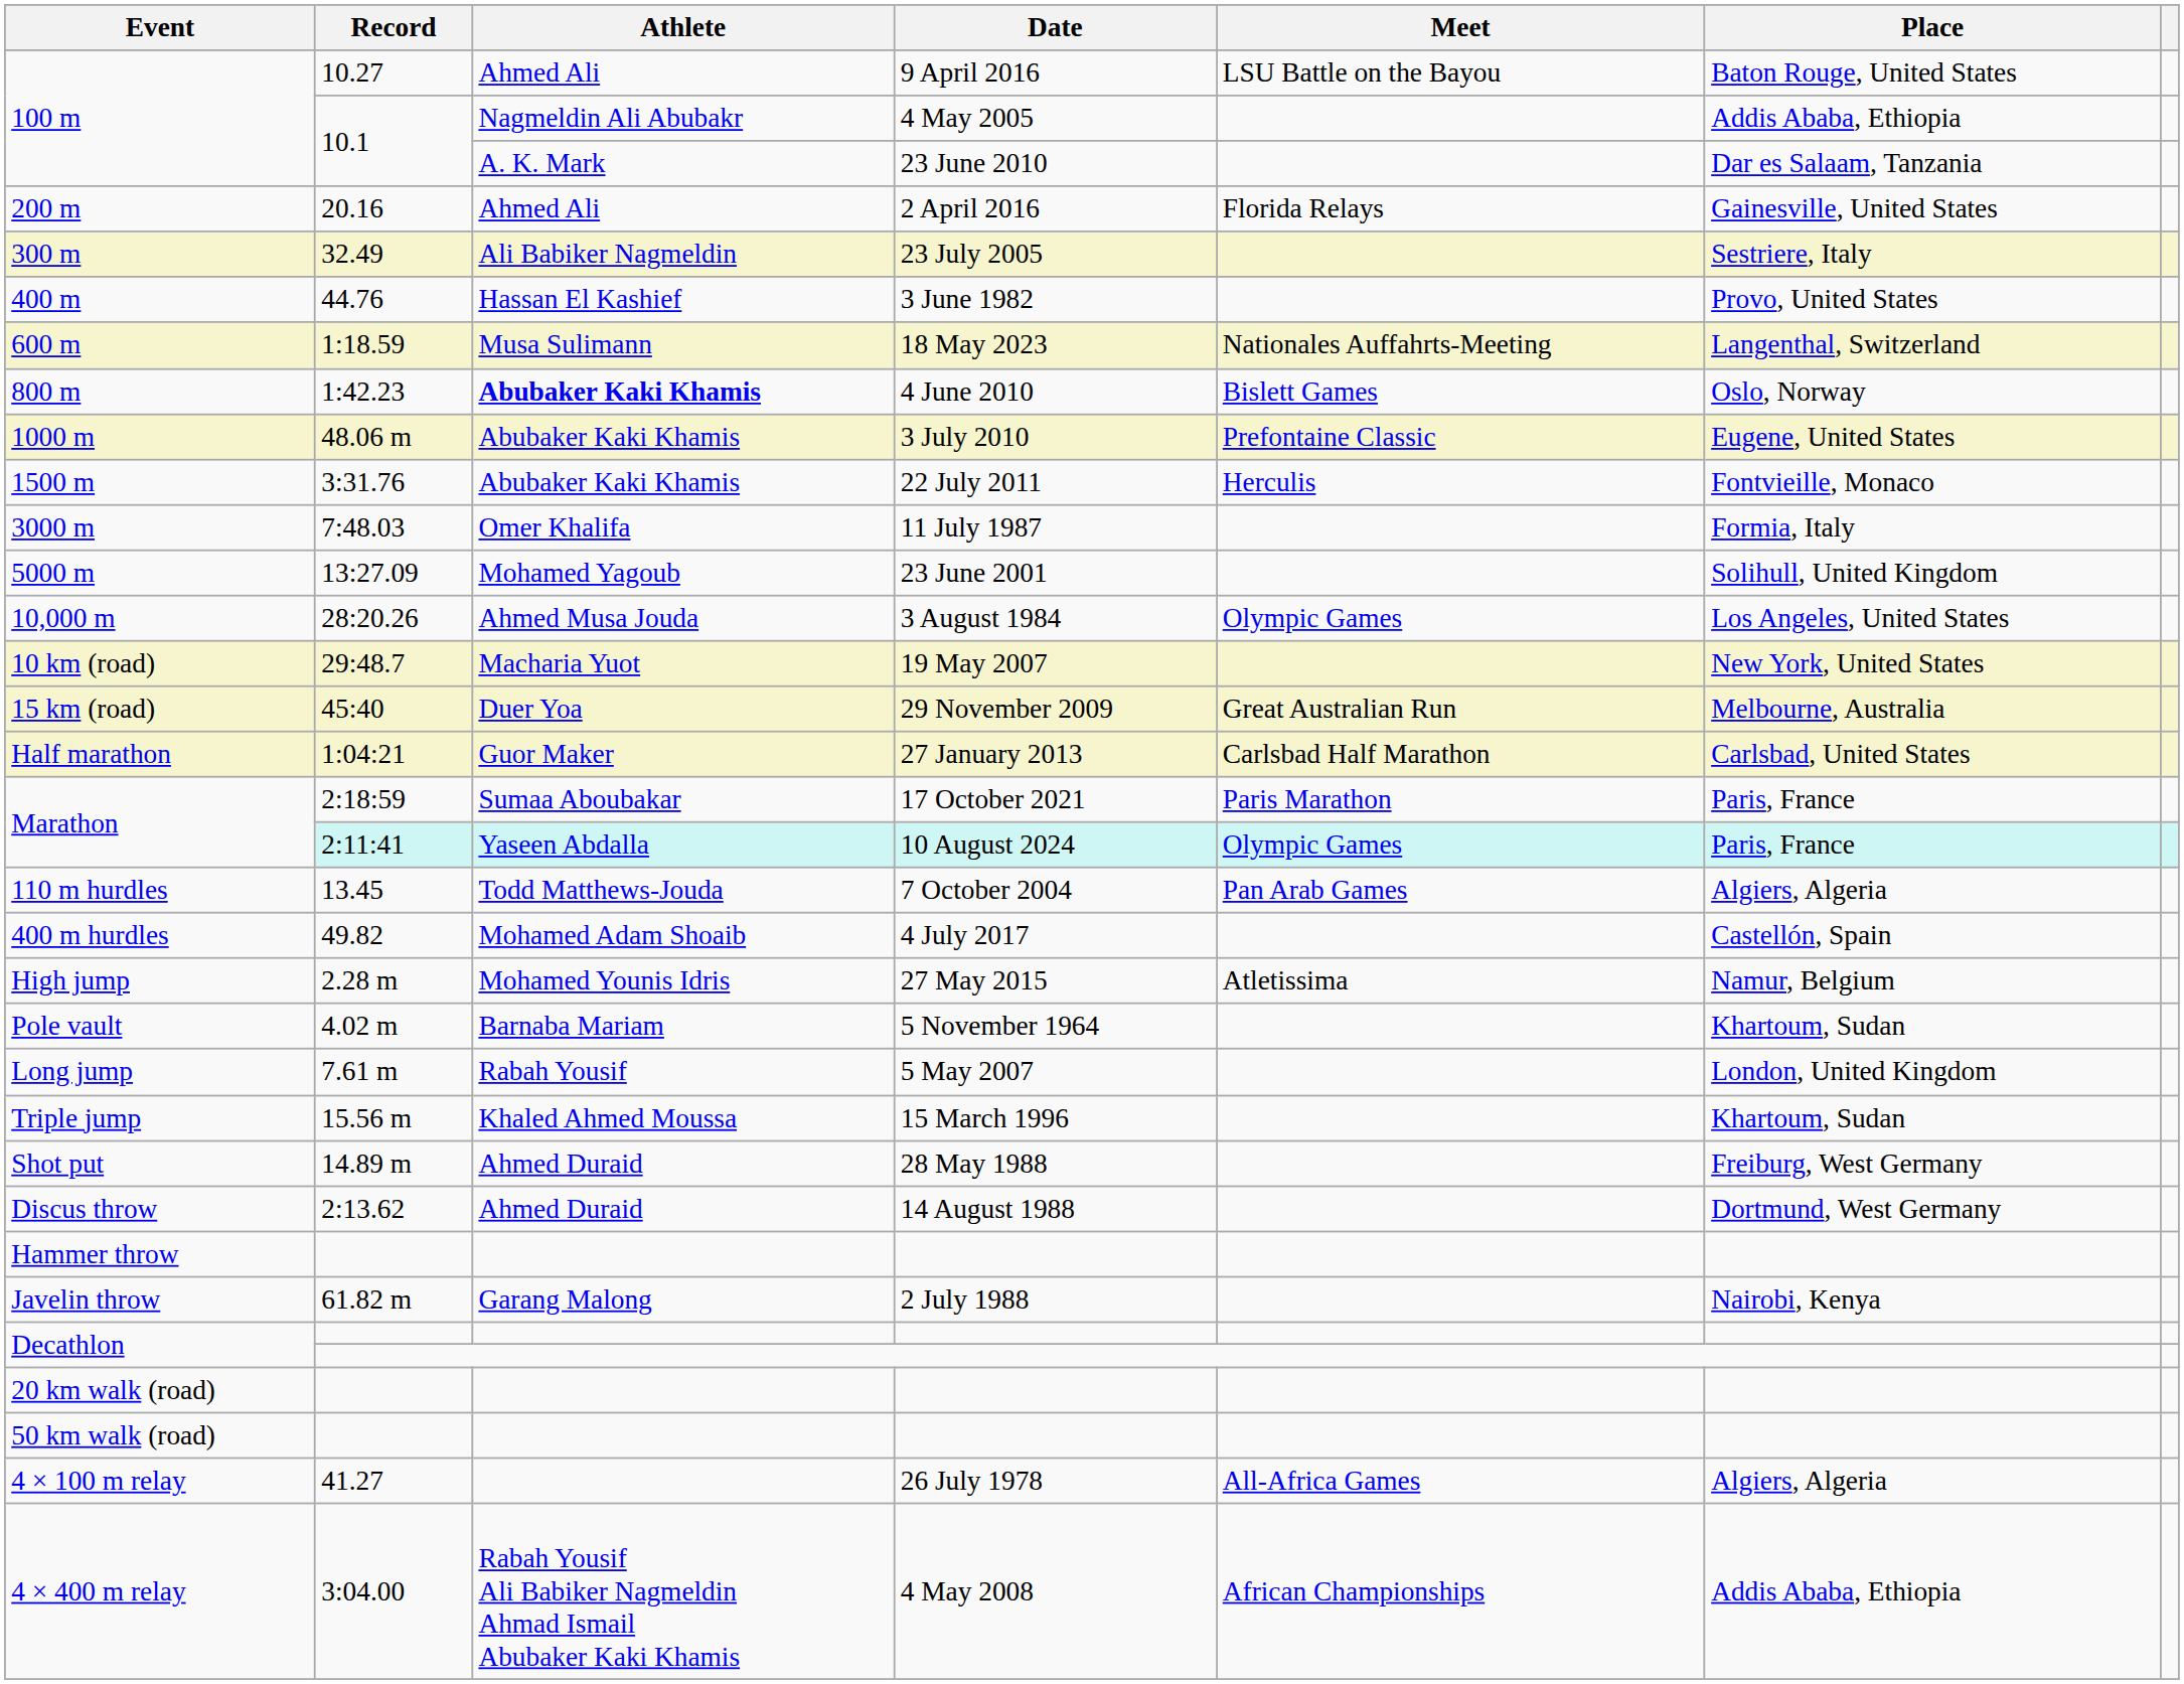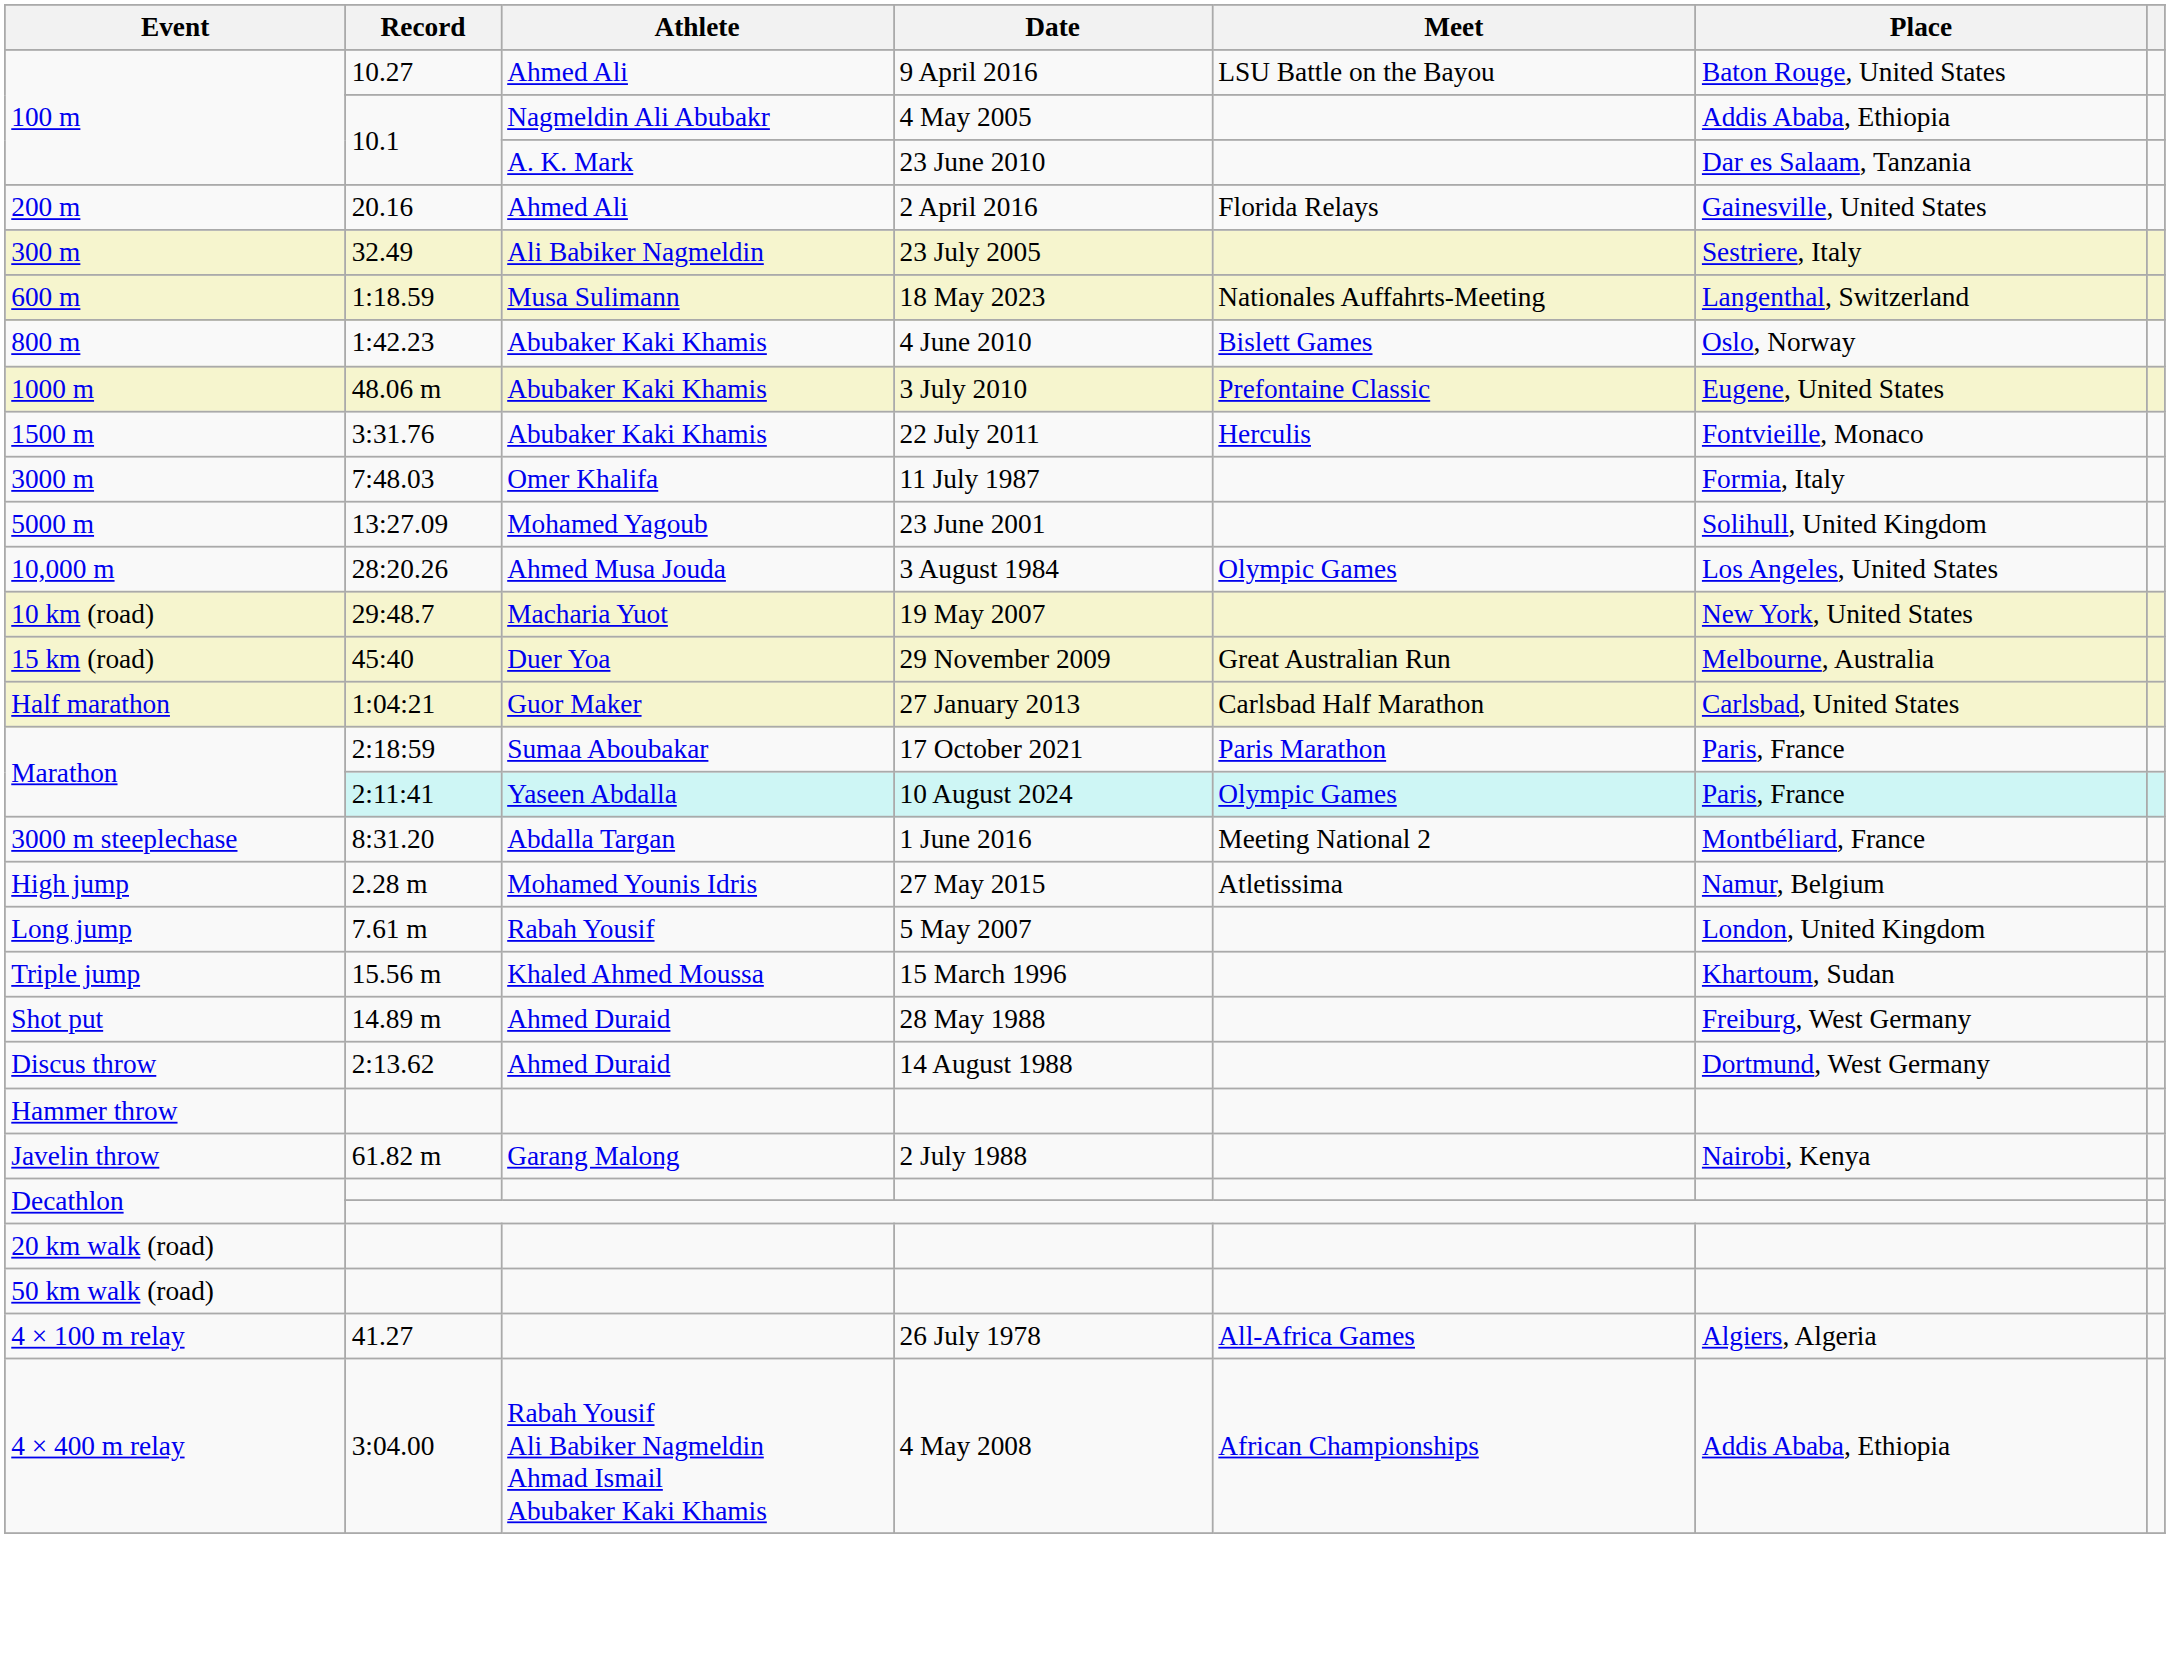 <table class="wikitable" style="font-size:95%; width: 95%;">
 <tr>
 <th>Event</th>
 <th>Record</th>
 <th>Athlete</th>
 <th>Date</th>
 <th>Meet</th>
 <th>Place</th>
 <th></th>
 </tr>
 <tr>
 <td rowspan=3><a href='#'>100 m</a></td>
 <td>10.27 </td>
 <td><a href='#'>Ahmed Ali</a></td>
 <td>9 April 2016</td>
 <td>LSU Battle on the Bayou</td>
 <td><a href='#'>Baton Rouge</a>, United States</td>
 <td></td>
 </tr>
 <tr>
 <td rowspan=2>10.1 </td>
 <td><a href='#'>Nagmeldin Ali Abubakr</a></td>
 <td>4 May 2005</td>
 <td></td>
 <td><a href='#'>Addis Ababa</a>, Ethiopia</td>
 <td></td>
 </tr>
 <tr>
 <td><a href='#'>A. K. Mark</a></td>
 <td>23 June 2010</td>
 <td></td>
 <td><a href='#'>Dar es Salaam</a>, Tanzania</td>
 <td></td>
 </tr>
 <tr>
 <td><a href='#'>200 m</a></td>
 <td>20.16 </td>
 <td><a href='#'>Ahmed Ali</a></td>
 <td>2 April 2016</td>
 <td>Florida Relays</td>
 <td><a href='#'>Gainesville</a>, United States</td>
 <td></td>
 </tr>
 <tr style="background:#f6F5CE;">
 <td><a href='#'>300 m</a></td>
 <td>32.49 </td>
 <td><a href='#'>Ali Babiker Nagmeldin</a></td>
 <td>23 July 2005</td>
 <td></td>
 <td><a href='#'>Sestriere</a>, Italy</td>
 <td></td>
 </tr>
-<tr>
-<td><a href='#'>400 m</a></td>
-<td>44.76</td>
-<td><a href='#'>Hassan El Kashief</a></td>
-<td>3 June 1982</td>
-<td></td>
-<td><a href='#'>Provo</a>, United States</td>
-<td></td>
-</tr>
 <tr style="background:#f6F5CE;">
 <td><a href='#'>600 m</a></td>
 <td>1:18.59</td>
 <td><a href='#'>Musa Sulimann</a></td>
 <td>18 May 2023</td>
 <td>Nationales Auffahrts-Meeting</td>
 <td><a href='#'>Langenthal</a>, Switzerland</td>
 <td></td>
 </tr>
 <tr>
 <td><a href='#'>800 m</a></td>
 <td>1:42.23</td>
-<td><strong><a href='#'>Abubaker Kaki Khamis</a></strong></td>
+<td><a href='#'>Abubaker Kaki Khamis</a></td>
 <td>4 June 2010</td>
 <td><a href='#'>Bislett Games</a></td>
 <td><a href='#'>Oslo</a>, Norway</td>
 <td></td>
 </tr>
 <tr style="background:#f6F5CE;">
 <td><a href='#'>1000 m</a></td>
 <td>48.06 m</td>
 <td><a href='#'>Abubaker Kaki Khamis</a></td>
 <td>3 July 2010</td>
 <td><a href='#'>Prefontaine Classic</a></td>
 <td><a href='#'>Eugene</a>, United States</td>
 <td></td>
 </tr>
 <tr>
 <td><a href='#'>1500 m</a></td>
 <td>3:31.76</td>
 <td><a href='#'>Abubaker Kaki Khamis</a></td>
 <td>22 July 2011</td>
 <td><a href='#'>Herculis</a></td>
 <td><a href='#'>Fontvieille</a>, Monaco</td>
 <td></td>
 </tr>
 <tr>
 <td><a href='#'>3000 m</a></td>
 <td>7:48.03</td>
 <td><a href='#'>Omer Khalifa</a></td>
 <td>11 July 1987</td>
 <td></td>
 <td><a href='#'>Formia</a>, Italy</td>
 <td></td>
 </tr>
 <tr>
 <td><a href='#'>5000 m</a></td>
 <td>13:27.09</td>
 <td><a href='#'>Mohamed Yagoub</a></td>
 <td>23 June 2001</td>
 <td></td>
 <td><a href='#'>Solihull</a>, United Kingdom</td>
 <td></td>
 </tr>
 <tr>
 <td><a href='#'>10,000 m</a></td>
 <td>28:20.26</td>
 <td><a href='#'>Ahmed Musa Jouda</a></td>
 <td>3 August 1984</td>
 <td><a href='#'>Olympic Games</a></td>
 <td><a href='#'>Los Angeles</a>, United States</td>
 <td></td>
 </tr>
 <tr style="background:#f6F5CE;">
 <td><a href='#'>10 km</a> (road)</td>
 <td>29:48.7</td>
 <td><a href='#'>Macharia Yuot</a></td>
 <td>19 May 2007</td>
 <td></td>
 <td><a href='#'>New York</a>, United States</td>
 <td></td>
 </tr>
 <tr style="background:#f6F5CE;">
 <td><a href='#'>15 km</a> (road)</td>
 <td>45:40</td>
 <td><a href='#'>Duer Yoa</a></td>
 <td>29 November 2009</td>
 <td>Great Australian Run</td>
 <td><a href='#'>Melbourne</a>, Australia</td>
 <td></td>
 </tr>
 <tr style="background:#f6F5CE;">
 <td><a href='#'>Half marathon</a></td>
 <td>1:04:21</td>
 <td><a href='#'>Guor Maker</a></td>
 <td>27 January 2013</td>
 <td>Carlsbad Half Marathon</td>
 <td><a href='#'>Carlsbad</a>, United States</td>
 <td></td>
 </tr>
 <tr>
 <td rowspan=2><a href='#'>Marathon</a></td>
 <td>2:18:59</td>
 <td><a href='#'>Sumaa Aboubakar</a></td>
 <td>17 October 2021</td>
 <td><a href='#'>Paris Marathon</a></td>
 <td><a href='#'>Paris</a>, France</td>
 <td></td>
 </tr>
 <tr bgcolor=#CEF6F5>
 <td>2:11:41</td>
 <td><a href='#'>Yaseen Abdalla</a></td>
 <td>10 August 2024</td>
 <td><a href='#'>Olympic Games</a></td>
 <td><a href='#'>Paris</a>, France</td>
 <td></td>
 </tr>
 <tr>
-<td><a href='#'>110 m hurdles</a></td>
-<td>13.45 </td>
-<td><a href='#'>Todd Matthews-Jouda</a></td>
-<td>7 October 2004</td>
-<td><a href='#'>Pan Arab Games</a></td>
-<td><a href='#'>Algiers</a>, Algeria</td>
-<td></td>
-</tr>
-<tr>
-<td><a href='#'>400 m hurdles</a></td>
-<td>49.82</td>
-<td><a href='#'>Mohamed Adam Shoaib</a></td>
-<td>4 July 2017</td>
-<td></td>
-<td><a href='#'>Castellón</a>, Spain</td>
+<td><a href='#'>3000 m steeplechase</a></td>
+<td>8:31.20</td>
+<td><a href='#'>Abdalla Targan</a></td>
+<td>1 June 2016</td>
+<td>Meeting National 2</td>
+<td><a href='#'>Montbéliard</a>, France</td>
 <td></td>
 </tr>
 <tr>
 <td><a href='#'>High jump</a></td>
 <td>2.28 m</td>
 <td><a href='#'>Mohamed Younis Idris</a></td>
 <td>27 May 2015</td>
 <td>Atletissima</td>
 <td><a href='#'>Namur</a>, Belgium</td>
-<td></td>
-</tr>
-<tr>
-<td><a href='#'>Pole vault</a></td>
-<td>4.02 m</td>
-<td><a href='#'>Barnaba Mariam</a></td>
-<td>5 November 1964</td>
-<td></td>
-<td><a href='#'>Khartoum</a>, Sudan</td>
 <td></td>
 </tr>
 <tr>
 <td><a href='#'>Long jump</a></td>
 <td>7.61 m </td>
 <td><a href='#'>Rabah Yousif</a></td>
 <td>5 May 2007</td>
 <td></td>
 <td><a href='#'>London</a>, United Kingdom</td>
 <td></td>
 </tr>
 <tr>
 <td><a href='#'>Triple jump</a></td>
 <td>15.56 m</td>
 <td><a href='#'>Khaled Ahmed Moussa</a></td>
 <td>15 March 1996</td>
 <td></td>
 <td><a href='#'>Khartoum</a>, Sudan</td>
 <td></td>
 </tr>
 <tr>
 <td><a href='#'>Shot put</a></td>
 <td>14.89 m</td>
 <td><a href='#'>Ahmed Duraid</a></td>
 <td>28 May 1988</td>
 <td></td>
 <td><a href='#'>Freiburg</a>, West Germany</td>
 <td></td>
 </tr>
 <tr>
 <td><a href='#'>Discus throw</a></td>
 <td>2:13.62</td>
 <td><a href='#'>Ahmed Duraid</a></td>
 <td>14 August 1988</td>
 <td></td>
 <td><a href='#'>Dortmund</a>, West Germany</td>
 <td></td>
 </tr>
 <tr>
 <td><a href='#'>Hammer throw</a></td>
 <td></td>
 <td></td>
 <td></td>
 <td></td>
 <td></td>
 <td></td>
 </tr>
 <tr>
 <td><a href='#'>Javelin throw</a></td>
 <td>61.82 m</td>
 <td><a href='#'>Garang Malong</a></td>
 <td>2 July 1988</td>
 <td></td>
 <td><a href='#'>Nairobi</a>, Kenya</td>
 <td></td>
 </tr>
 <tr>
 <td rowspan=2><a href='#'>Decathlon</a></td>
 <td></td>
 <td></td>
 <td></td>
 <td></td>
 <td></td>
 <td></td>
 </tr>
 <tr>
 <td colspan=5></td>
 <td></td>
 </tr>
 <tr>
 <td><a href='#'>20 km walk</a> (road)</td>
 <td></td>
 <td></td>
 <td></td>
 <td></td>
 <td></td>
 <td></td>
 </tr>
 <tr>
 <td><a href='#'>50 km walk</a> (road)</td>
 <td></td>
 <td></td>
 <td></td>
 <td></td>
 <td></td>
 <td></td>
 </tr>
 <tr>
 <td><a href='#'>4 × 100 m relay</a></td>
 <td>41.27</td>
 <td></td>
 <td>26 July 1978</td>
 <td><a href='#'>All-Africa Games</a></td>
 <td><a href='#'>Algiers</a>, Algeria</td>
 <td></td>
 </tr>
 <tr>
 <td><a href='#'>4 × 400 m relay</a></td>
 <td>3:04.00</td>
 <td><br><a href='#'>Rabah Yousif</a><br><a href='#'>Ali Babiker Nagmeldin</a><br><a href='#'>Ahmad Ismail</a><br><a href='#'>Abubaker Kaki Khamis</a></td>
 <td>4 May 2008</td>
 <td><a href='#'>African Championships</a></td>
 <td><a href='#'>Addis Ababa</a>, Ethiopia</td>
 <td></td>
 </tr>
 </table>
